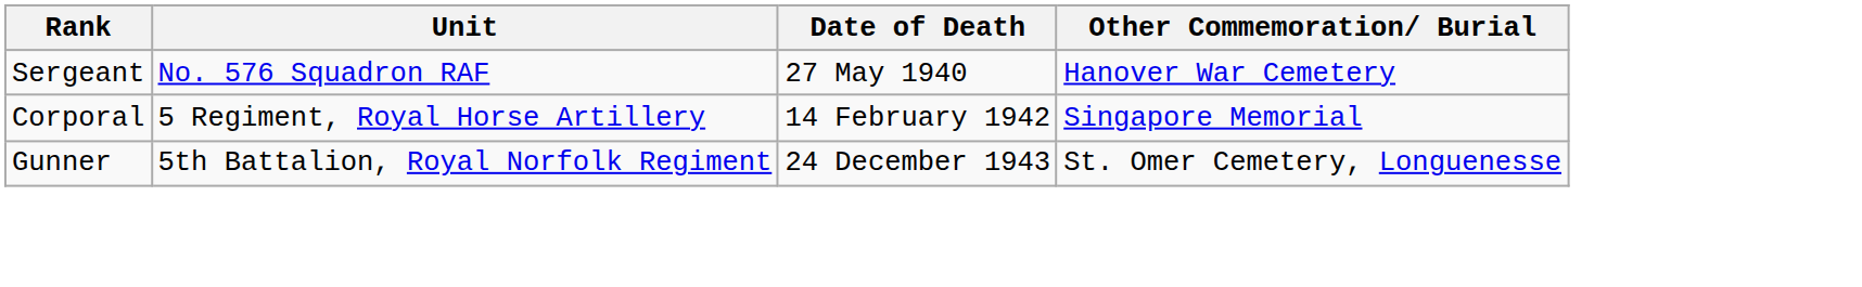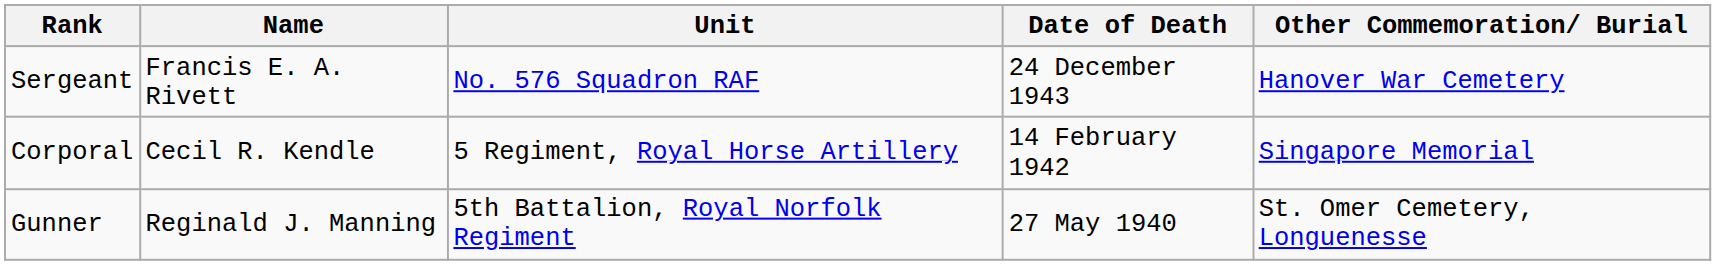 <table class="wikitable">
 <tr>
 <th>Rank</th>
+<th>Name</th>
 <th>Unit</th>
 <th>Date of Death</th>
 <th>Other Commemoration/ Burial</th>
 </tr>
 <tr>
 <td>Sergeant</td>
+<td>Francis E. A. Rivett</td>
 <td><a href='#'>No. 576 Squadron RAF</a></td>
-<td>27 May 1940</td>
+<td>24 December 1943</td>
 <td><a href='#'>Hanover War Cemetery</a></td>
 </tr>
 <tr>
 <td>Corporal</td>
+<td>Cecil R. Kendle</td>
 <td>5 Regiment, <a href='#'>Royal Horse Artillery</a></td>
 <td>14 February 1942</td>
 <td><a href='#'>Singapore Memorial</a></td>
 </tr>
 <tr>
 <td>Gunner</td>
+<td>Reginald J. Manning</td>
 <td>5th Battalion, <a href='#'>Royal Norfolk Regiment</a></td>
-<td>24 December 1943</td>
+<td>27 May 1940</td>
 <td>St. Omer Cemetery, <a href='#'>Longuenesse</a></td>
 </tr>
 </table>
